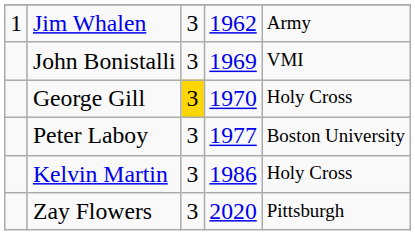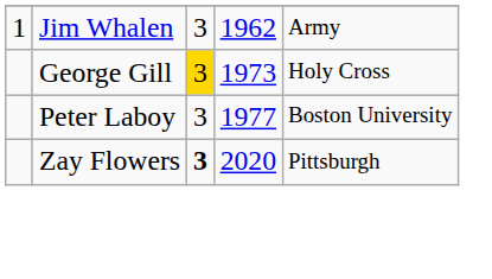 <table class="wikitable">
 <tr>
 </tr>
 <tr>
 <td>1</td>
 <td><a href='#'>Jim Whalen</a></td>
 <td>3</td>
 <td><a href='#'>1962</a></td>
 <td style="font-size:80%;">Army</td>
 </tr>
 <tr>
 <td></td>
-<td>John Bonistalli</td>
-<td>3</td>
-<td><a href='#'>1969</a></td>
-<td style="font-size:80%;">VMI</td>
-</tr>
-<tr>
-<td></td>
 <td>George Gill</td>
 <td style="background: gold;">3</td>
-<td><a href='#'>1970</a></td>
+<td><a href='#'>1973</a></td>
 <td style="font-size:80%;">Holy Cross</td>
 </tr>
 <tr>
 <td></td>
 <td>Peter Laboy</td>
 <td>3</td>
 <td><a href='#'>1977</a></td>
 <td style="font-size:80%;">Boston University</td>
 </tr>
 <tr>
 <td></td>
-<td><a href='#'>Kelvin Martin</a></td>
-<td>3</td>
-<td><a href='#'>1986</a></td>
-<td style="font-size:80%;">Holy Cross</td>
-</tr>
-<tr>
-<td></td>
 <td>Zay Flowers</td>
-<td>3</td>
+<td><strong>3</strong></td>
 <td><a href='#'>2020</a></td>
 <td style="font-size:80%;">Pittsburgh</td>
 </tr>
 </table>
